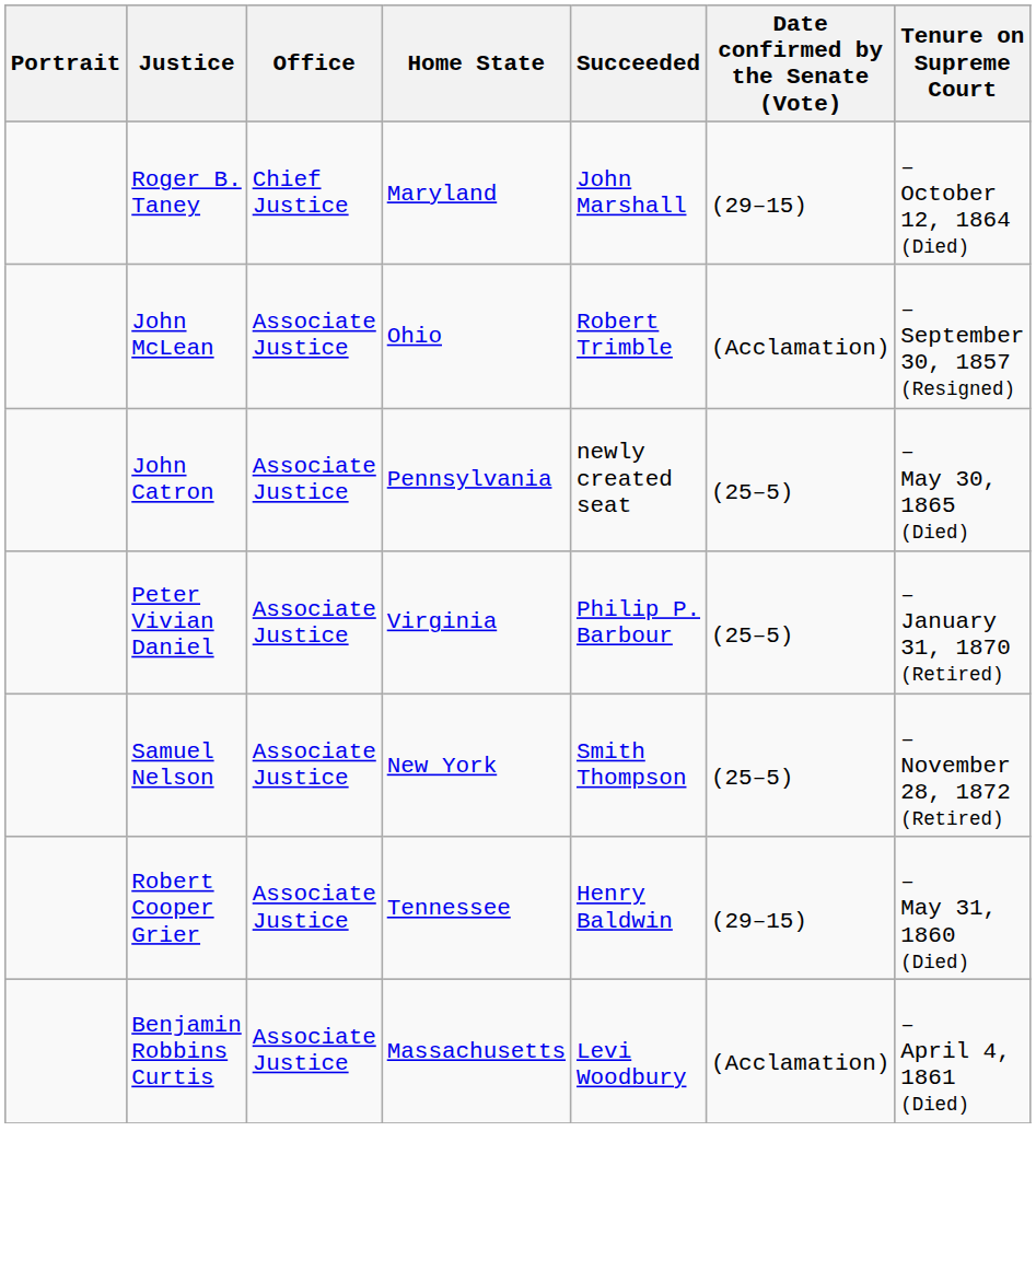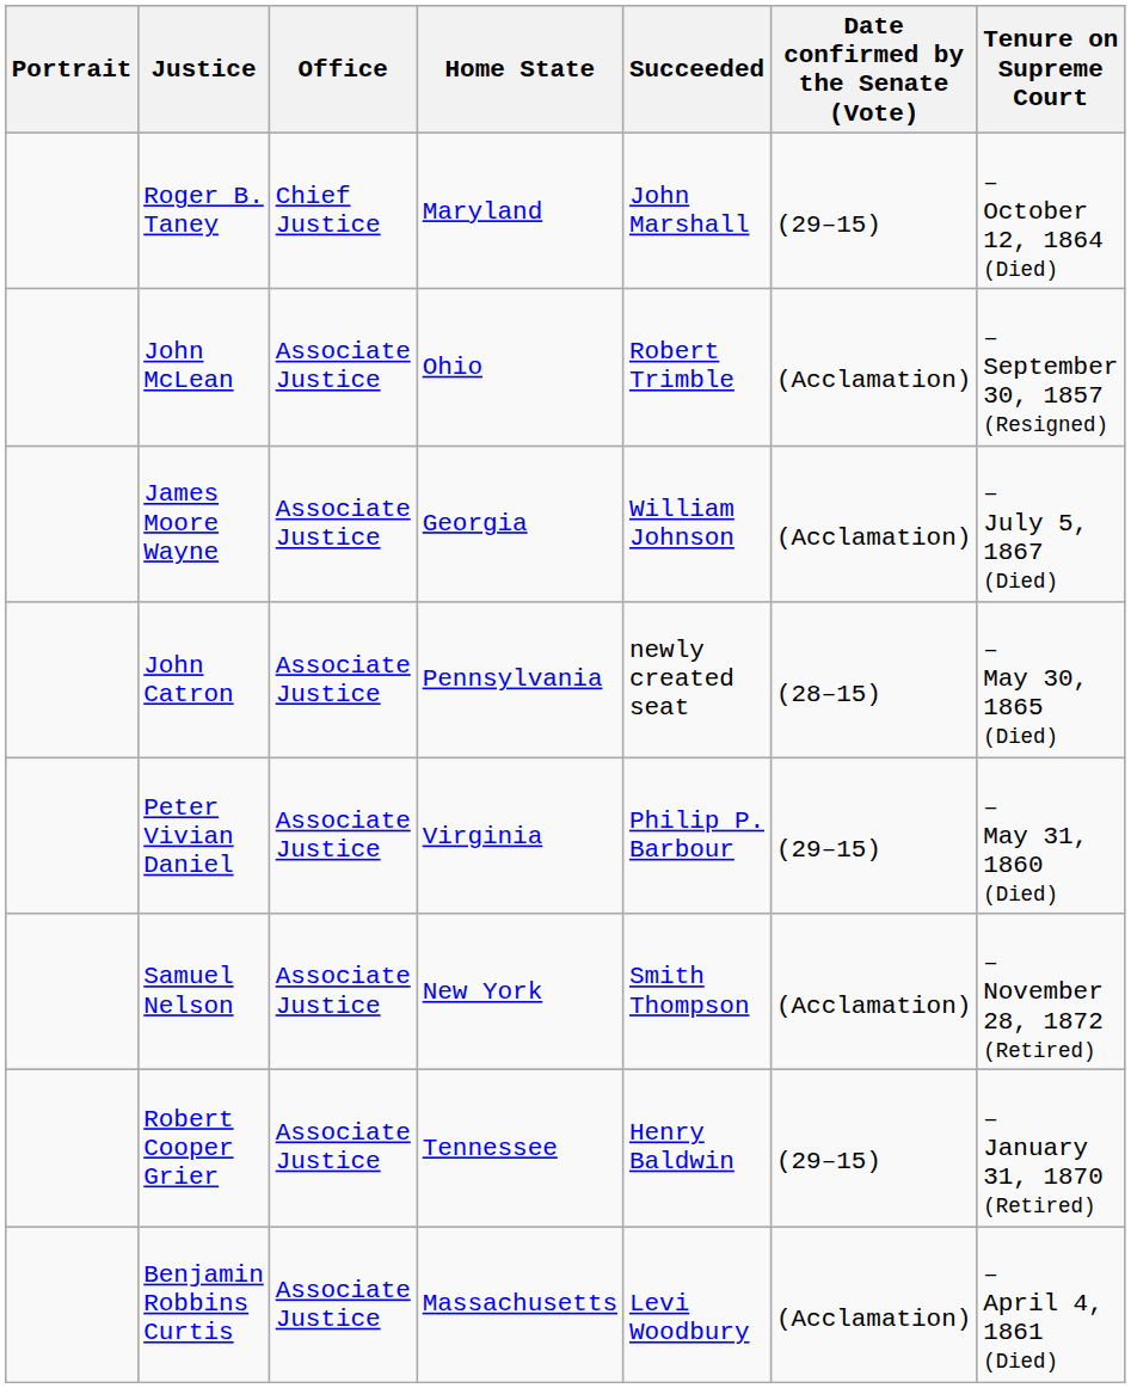 <table class="wikitable sortable">
 <tr>
 <th scope="col" style="width: 10px;">Portrait</th>
 <th scope="col" style="width: 10px;">Justice</th>
 <th scope="col" style="width: 10px;">Office</th>
 <th scope="col" style="width: 10px;">Home State</th>
 <th scope="col" style="width: 10px;">Succeeded</th>
 <th scope="col" style="width: 10px;">Date confirmed by the Senate<br>(Vote)</th>
 <th scope="col" style="width: 10px;">Tenure on Supreme Court</th>
 </tr>
 <tr>
 <td></td>
 <td><a href='#'>Roger B. Taney</a></td>
 <td><a href='#'>Chief Justice</a></td>
 <td><a href='#'>Maryland</a></td>
 <td><a href='#'>John Marshall</a></td>
 <td><br>(29–15)</td>
 <td><br>–<br>October 12, 1864<br><small>(Died)</small></td>
 </tr>
 <tr>
 <td></td>
 <td><a href='#'>John McLean</a></td>
 <td><a href='#'>Associate Justice</a></td>
 <td><a href='#'>Ohio</a></td>
 <td><a href='#'>Robert Trimble</a></td>
 <td><br>(Acclamation)</td>
 <td><br>–<br>September 30, 1857<br><small>(Resigned)</small></td>
 </tr>
 <tr>
 <td></td>
+<td><a href='#'>James Moore Wayne</a></td>
+<td><a href='#'>Associate Justice</a></td>
+<td><a href='#'>Georgia</a></td>
+<td><a href='#'>William Johnson</a></td>
+<td><br>(Acclamation)</td>
+<td><br>–<br>July 5, 1867<br><small>(Died)</small></td>
+</tr>
+<tr>
+<td></td>
 <td><a href='#'>John Catron</a></td>
 <td><a href='#'>Associate Justice</a></td>
 <td><a href='#'>Pennsylvania</a></td>
 <td>newly created seat</td>
-<td><br>(25–5)</td>
+<td><br>(28–15)</td>
 <td><br>–<br>May 30, 1865<br><small>(Died)</small></td>
 </tr>
 <tr>
 <td></td>
 <td><a href='#'>Peter Vivian Daniel</a></td>
 <td><a href='#'>Associate Justice</a></td>
 <td><a href='#'>Virginia</a></td>
 <td><a href='#'>Philip P. Barbour</a></td>
-<td><br>(25–5)</td>
-<td><br>–<br>January 31, 1870<br><small>(Retired)</small></td>
+<td><br>(29–15)</td>
+<td><br>–<br>May 31, 1860<br><small>(Died)</small></td>
 </tr>
 <tr>
 <td></td>
 <td><a href='#'>Samuel Nelson</a></td>
 <td><a href='#'>Associate Justice</a></td>
 <td><a href='#'>New York</a></td>
 <td><a href='#'>Smith Thompson</a></td>
-<td><br>(25–5)</td>
+<td><br>(Acclamation)</td>
 <td><br>–<br>November 28, 1872<br><small>(Retired)</small></td>
 </tr>
 <tr>
 <td></td>
 <td><a href='#'>Robert Cooper Grier</a></td>
 <td><a href='#'>Associate Justice</a></td>
 <td><a href='#'>Tennessee</a></td>
 <td><a href='#'>Henry Baldwin</a></td>
 <td><br>(29–15)</td>
-<td><br>–<br>May 31, 1860<br><small>(Died)</small></td>
+<td><br>–<br>January 31, 1870<br><small>(Retired)</small></td>
 </tr>
 <tr>
 <td></td>
 <td><a href='#'>Benjamin Robbins Curtis</a></td>
 <td><a href='#'>Associate Justice</a></td>
 <td><a href='#'>Massachusetts</a></td>
 <td><br><a href='#'>Levi Woodbury</a></td>
 <td><br>(Acclamation)</td>
 <td><br>–<br>April 4, 1861<br><small>(Died)</small></td>
 </tr>
 <tr>
 </tr>
 </table>
